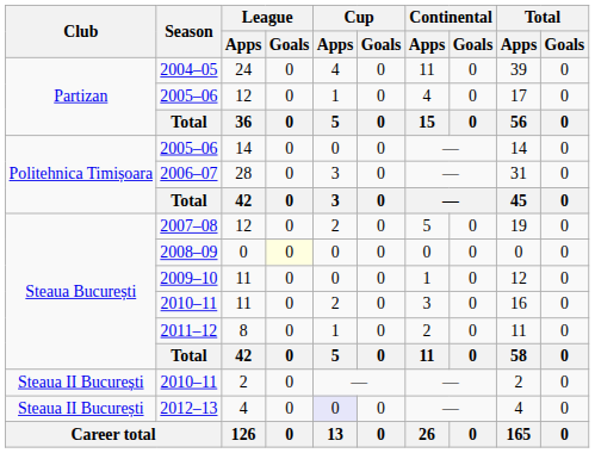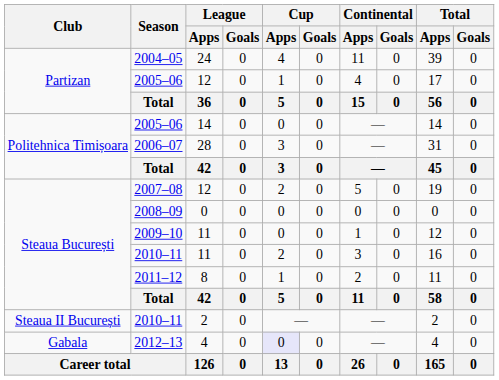 <table class="wikitable" style="text-align:center">
 <tr>
 <th rowspan="2">Club</th>
 <th rowspan="2">Season</th>
 <th colspan="2">League</th>
 <th colspan="2">Cup</th>
 <th colspan="2">Continental</th>
 <th colspan="2">Total</th>
 </tr>
 <tr>
 <th>Apps</th>
 <th>Goals</th>
 <th>Apps</th>
 <th>Goals</th>
 <th>Apps</th>
 <th>Goals</th>
 <th>Apps</th>
 <th>Goals</th>
 </tr>
 <tr>
 <td rowspan="3"><a href='#'>Partizan</a></td>
 <td><a href='#'>2004–05</a></td>
 <td>24</td>
 <td>0</td>
 <td>4</td>
 <td>0</td>
 <td>11</td>
 <td>0</td>
 <td>39</td>
 <td>0</td>
 </tr>
 <tr>
 <td><a href='#'>2005–06</a></td>
 <td>12</td>
 <td>0</td>
 <td>1</td>
 <td>0</td>
 <td>4</td>
 <td>0</td>
 <td>17</td>
 <td>0</td>
 </tr>
 <tr>
 <th>Total</th>
 <th>36</th>
 <th>0</th>
 <th>5</th>
 <th>0</th>
 <th>15</th>
 <th>0</th>
 <th>56</th>
 <th>0</th>
 </tr>
 <tr>
 <td rowspan="3"><a href='#'>Politehnica Timișoara</a></td>
 <td><a href='#'>2005–06</a></td>
 <td>14</td>
 <td>0</td>
 <td>0</td>
 <td>0</td>
 <td colspan="2">—</td>
 <td>14</td>
 <td>0</td>
 </tr>
 <tr>
 <td><a href='#'>2006–07</a></td>
 <td>28</td>
 <td>0</td>
 <td>3</td>
 <td>0</td>
 <td colspan="2">—</td>
 <td>31</td>
 <td>0</td>
 </tr>
 <tr>
 <th>Total</th>
 <th>42</th>
 <th>0</th>
 <th>3</th>
 <th>0</th>
 <th colspan="2">—</th>
 <th>45</th>
 <th>0</th>
 </tr>
 <tr>
 <td rowspan="6"><a href='#'>Steaua București</a></td>
 <td><a href='#'>2007–08</a></td>
 <td>12</td>
 <td>0</td>
 <td>2</td>
 <td>0</td>
 <td>5</td>
 <td>0</td>
 <td>19</td>
 <td>0</td>
 </tr>
 <tr>
 <td><a href='#'>2008–09</a></td>
 <td>0</td>
-<td style="background: lightyellow;">0</td>
+<td>0</td>
 <td>0</td>
 <td>0</td>
 <td>0</td>
 <td>0</td>
 <td>0</td>
 <td>0</td>
 </tr>
 <tr>
 <td><a href='#'>2009–10</a></td>
 <td>11</td>
 <td>0</td>
 <td>0</td>
 <td>0</td>
 <td>1</td>
 <td>0</td>
 <td>12</td>
 <td>0</td>
 </tr>
 <tr>
 <td><a href='#'>2010–11</a></td>
 <td>11</td>
 <td>0</td>
 <td>2</td>
 <td>0</td>
 <td>3</td>
 <td>0</td>
 <td>16</td>
 <td>0</td>
 </tr>
 <tr>
 <td><a href='#'>2011–12</a></td>
 <td>8</td>
 <td>0</td>
 <td>1</td>
 <td>0</td>
 <td>2</td>
 <td>0</td>
 <td>11</td>
 <td>0</td>
 </tr>
 <tr>
 <th>Total</th>
 <th>42</th>
 <th>0</th>
 <th>5</th>
 <th>0</th>
 <th>11</th>
 <th>0</th>
 <th>58</th>
 <th>0</th>
 </tr>
 <tr>
 <td><a href='#'>Steaua II București</a></td>
 <td><a href='#'>2010–11</a></td>
 <td>2</td>
 <td>0</td>
 <td colspan="2">—</td>
 <td colspan="2">—</td>
 <td>2</td>
 <td>0</td>
 </tr>
 <tr>
-<td><a href='#'>Steaua II București</a></td>
+<td><a href='#'>Gabala</a></td>
 <td><a href='#'>2012–13</a></td>
 <td>4</td>
 <td>0</td>
 <td style="background: lavender;">0</td>
 <td>0</td>
 <td colspan="2">—</td>
 <td>4</td>
 <td>0</td>
 </tr>
 <tr>
 <th colspan="2">Career total</th>
 <th>126</th>
 <th>0</th>
 <th>13</th>
 <th>0</th>
 <th>26</th>
 <th>0</th>
 <th>165</th>
 <th>0</th>
 </tr>
 </table>
